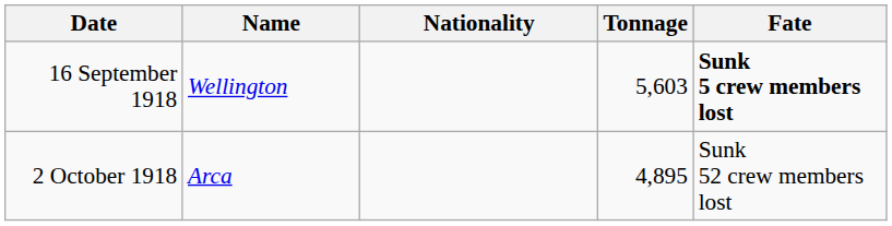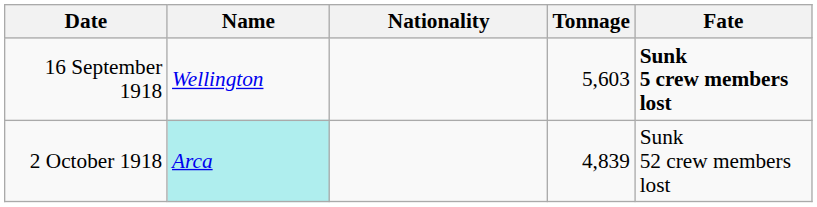 <table class="wikitable sortable">
 <tr>
 <th width="140px">Date</th>
 <th width="140px">Name</th>
 <th width="200px">Nationality</th>
 <th width="25px">Tonnage</th>
 <th width="160px">Fate</th>
 </tr>
 <tr>
 <td align="right">16 September 1918</td>
 <td align="left"><a href='#'><em>Wellington</em></a></td>
 <td align="left"></td>
 <td align="right">5,603</td>
 <td align="left"><strong>Sunk<br>5 crew members lost</strong></td>
 </tr>
 <tr>
 <td align="right">2 October 1918</td>
-<td align="left"><a href='#'><em>Arca</em></a></td>
+<td align="left" style="background: paleturquoise;"><a href='#'><em>Arca</em></a></td>
 <td align="left"></td>
-<td align="right">4,895</td>
+<td align="right">4,839</td>
 <td align="left">Sunk<br>52 crew members lost</td>
 </tr>
 </table>
